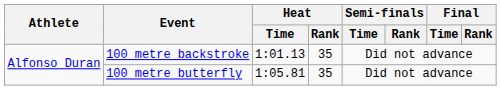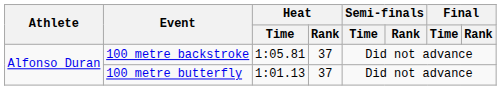 <table class="wikitable" style="font-size:90%; text-align:center">
 <tr>
 <th rowspan="2">Athlete</th>
 <th rowspan="2">Event</th>
 <th colspan="2">Heat</th>
 <th colspan="2">Semi-finals</th>
 <th colspan="2">Final</th>
 </tr>
 <tr>
 <th>Time</th>
 <th>Rank</th>
 <th>Time</th>
 <th>Rank</th>
 <th>Time</th>
 <th>Rank</th>
 </tr>
 <tr>
 <td align="left" rowspan="2"><a href='#'>Alfonso Duran</a></td>
 <td align="left"><a href='#'>100 metre backstroke</a></td>
-<td>1:01.13</td>
-<td>35</td>
+<td>1:05.81</td>
+<td>37</td>
 <td colspan="4">Did not advance</td>
 </tr>
 <tr>
 <td align="left"><a href='#'>100 metre butterfly</a></td>
-<td>1:05.81</td>
-<td>35</td>
+<td>1:01.13</td>
+<td>37</td>
 <td colspan="4">Did not advance</td>
 </tr>
 </table>
